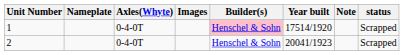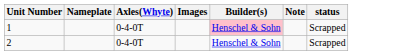 <table class="wikitable">
 <tr>
 <th>Unit Number</th>
 <th>Nameplate</th>
 <th>Axles(<a href='#'>Whyte</a>)</th>
 <th>Images</th>
 <th>Builder(s)</th>
-<th>Year built</th>
 <th>Note</th>
 <th>status</th>
 </tr>
 <tr>
 <td>1</td>
 <td></td>
 <td>0-4-0T</td>
 <td></td>
 <td style="background: pink;"> <a href='#'>Henschel & Sohn</a></td>
-<td>17514/1920</td>
 <td></td>
 <td>Scrapped</td>
 </tr>
 <tr>
 <td>2</td>
 <td></td>
 <td>0-4-0T</td>
 <td></td>
 <td> <a href='#'>Henschel & Sohn</a></td>
-<td>20041/1923</td>
 <td></td>
 <td>Scrapped</td>
 </tr>
 </table>
